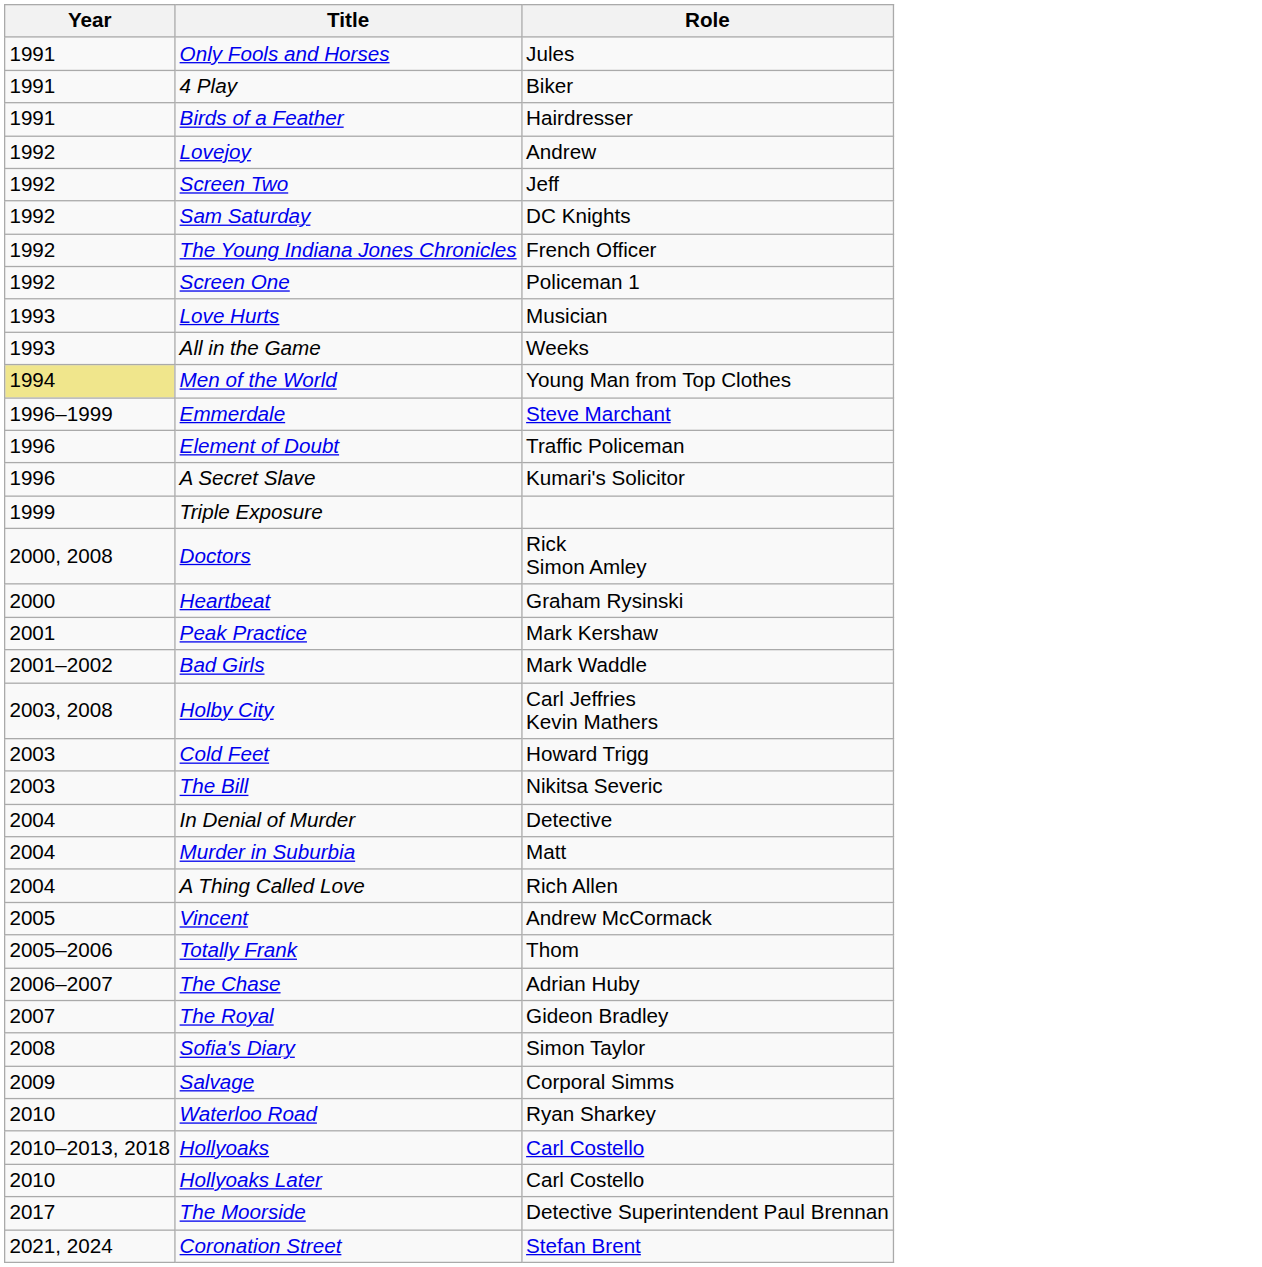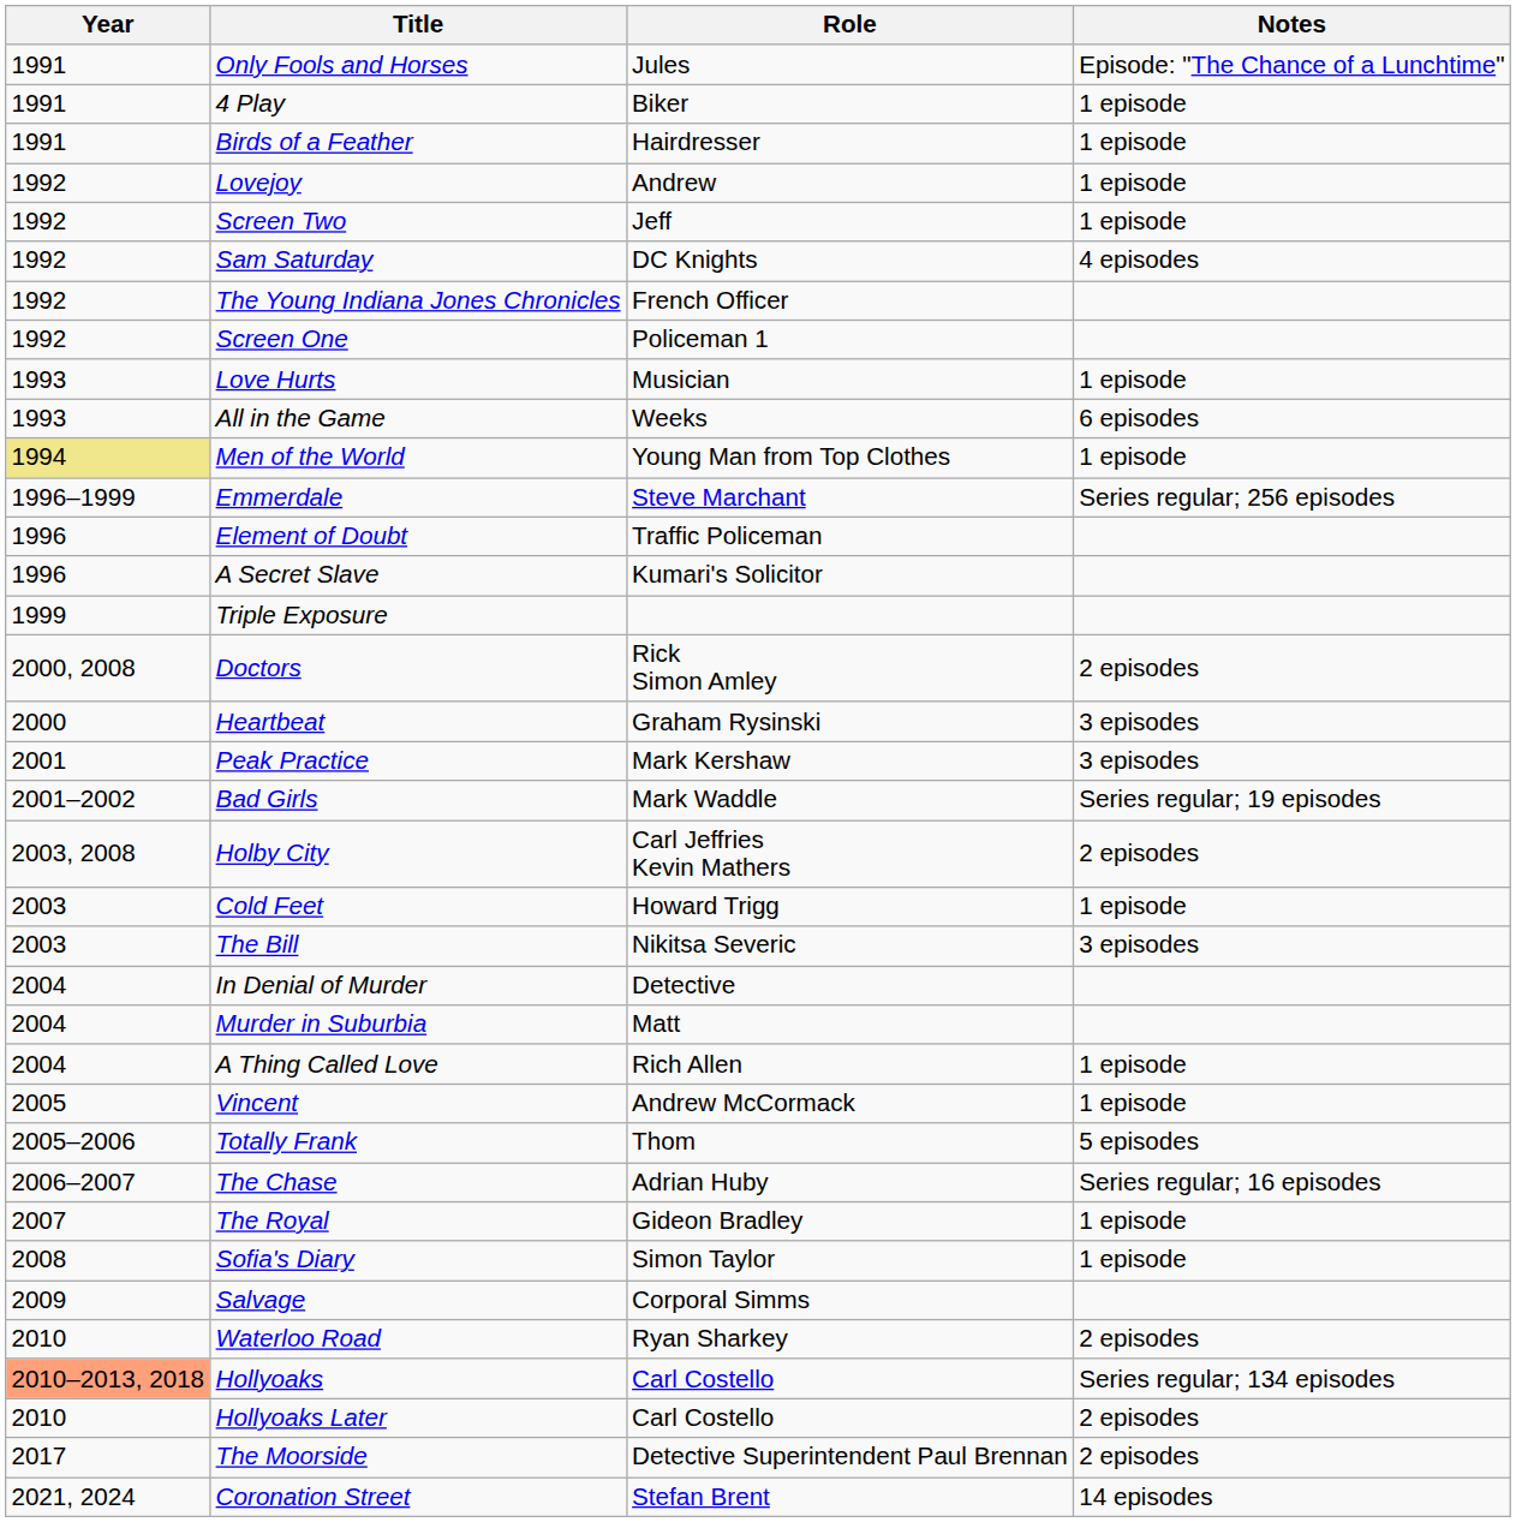 <table class="wikitable">
 <tr>
 <th>Year</th>
 <th>Title</th>
 <th>Role</th>
+<th>Notes</th>
 </tr>
 <tr>
 <td>1991</td>
 <td><em><a href='#'>Only Fools and Horses</a></em></td>
 <td>Jules</td>
+<td>Episode: "<a href='#'>The Chance of a Lunchtime</a>"</td>
 </tr>
 <tr>
 <td>1991</td>
 <td><em>4 Play</em></td>
 <td>Biker</td>
+<td>1 episode</td>
 </tr>
 <tr>
 <td>1991</td>
 <td><em><a href='#'>Birds of a Feather</a></em></td>
 <td>Hairdresser</td>
+<td>1 episode</td>
 </tr>
 <tr>
 <td>1992</td>
 <td><em><a href='#'>Lovejoy</a></em></td>
 <td>Andrew</td>
+<td>1 episode</td>
 </tr>
 <tr>
 <td>1992</td>
 <td><em><a href='#'>Screen Two</a></em></td>
 <td>Jeff</td>
+<td>1 episode</td>
 </tr>
 <tr>
 <td>1992</td>
 <td><em><a href='#'>Sam Saturday</a></em></td>
 <td>DC Knights</td>
+<td>4 episodes</td>
 </tr>
 <tr>
 <td>1992</td>
 <td><em><a href='#'>The Young Indiana Jones Chronicles</a></em></td>
 <td>French Officer</td>
+<td></td>
 </tr>
 <tr>
 <td>1992</td>
 <td><em><a href='#'>Screen One</a></em></td>
 <td>Policeman 1</td>
+<td></td>
 </tr>
 <tr>
 <td>1993</td>
 <td><em><a href='#'>Love Hurts</a></em></td>
 <td>Musician</td>
+<td>1 episode</td>
 </tr>
 <tr>
 <td>1993</td>
 <td><em>All in the Game</em></td>
 <td>Weeks</td>
+<td>6 episodes</td>
 </tr>
 <tr>
 <td style="background: khaki;">1994</td>
 <td><em><a href='#'>Men of the World</a></em></td>
 <td>Young Man from Top Clothes</td>
+<td>1 episode</td>
 </tr>
 <tr>
 <td>1996–1999</td>
 <td><em><a href='#'>Emmerdale</a></em></td>
 <td><a href='#'>Steve Marchant</a></td>
+<td>Series regular; 256 episodes</td>
 </tr>
 <tr>
 <td>1996</td>
 <td><em><a href='#'>Element of Doubt</a></em></td>
 <td>Traffic Policeman</td>
+<td></td>
 </tr>
 <tr>
 <td>1996</td>
 <td><em>A Secret Slave</em></td>
 <td>Kumari's Solicitor</td>
+<td></td>
 </tr>
 <tr>
 <td>1999</td>
 <td><em>Triple Exposure</em></td>
+<td></td>
 <td></td>
 </tr>
 <tr>
 <td>2000, 2008</td>
 <td><em><a href='#'>Doctors</a></em></td>
 <td>Rick<br>Simon Amley</td>
+<td>2 episodes</td>
 </tr>
 <tr>
 <td>2000</td>
 <td><em><a href='#'>Heartbeat</a></em></td>
 <td>Graham Rysinski</td>
+<td>3 episodes</td>
 </tr>
 <tr>
 <td>2001</td>
 <td><em><a href='#'>Peak Practice</a></em></td>
 <td>Mark Kershaw</td>
+<td>3 episodes</td>
 </tr>
 <tr>
 <td>2001–2002</td>
 <td><em><a href='#'>Bad Girls</a></em></td>
 <td>Mark Waddle</td>
+<td>Series regular; 19 episodes</td>
 </tr>
 <tr>
 <td>2003, 2008</td>
 <td><em><a href='#'>Holby City</a></em></td>
 <td>Carl Jeffries<br>Kevin Mathers</td>
+<td>2 episodes</td>
 </tr>
 <tr>
 <td>2003</td>
 <td><em><a href='#'>Cold Feet</a></em></td>
 <td>Howard Trigg</td>
+<td>1 episode</td>
 </tr>
 <tr>
 <td>2003</td>
 <td><em><a href='#'>The Bill</a></em></td>
 <td>Nikitsa Severic</td>
+<td>3 episodes</td>
 </tr>
 <tr>
 <td>2004</td>
 <td><em>In Denial of Murder</em></td>
 <td>Detective</td>
+<td></td>
 </tr>
 <tr>
 <td>2004</td>
 <td><em><a href='#'>Murder in Suburbia</a></em></td>
 <td>Matt</td>
+<td></td>
 </tr>
 <tr>
 <td>2004</td>
 <td><em>A Thing Called Love</em></td>
 <td>Rich Allen</td>
+<td>1 episode</td>
 </tr>
 <tr>
 <td>2005</td>
 <td><em><a href='#'>Vincent</a></em></td>
 <td>Andrew McCormack</td>
+<td>1 episode</td>
 </tr>
 <tr>
 <td>2005–2006</td>
 <td><em><a href='#'>Totally Frank</a></em></td>
 <td>Thom</td>
+<td>5 episodes</td>
 </tr>
 <tr>
 <td>2006–2007</td>
 <td><em><a href='#'>The Chase</a></em></td>
 <td>Adrian Huby</td>
+<td>Series regular; 16 episodes</td>
 </tr>
 <tr>
 <td>2007</td>
 <td><em><a href='#'>The Royal</a></em></td>
 <td>Gideon Bradley</td>
+<td>1 episode</td>
 </tr>
 <tr>
 <td>2008</td>
 <td><em><a href='#'>Sofia's Diary</a></em></td>
 <td>Simon Taylor</td>
+<td>1 episode</td>
 </tr>
 <tr>
 <td>2009</td>
 <td><em><a href='#'>Salvage</a></em></td>
 <td>Corporal Simms</td>
+<td></td>
 </tr>
 <tr>
 <td>2010</td>
 <td><em><a href='#'>Waterloo Road</a></em></td>
 <td>Ryan Sharkey</td>
+<td>2 episodes</td>
 </tr>
 <tr>
-<td>2010–2013, 2018</td>
+<td style="background: lightsalmon;">2010–2013, 2018</td>
 <td><em><a href='#'>Hollyoaks</a></em></td>
 <td><a href='#'>Carl Costello</a></td>
+<td>Series regular; 134 episodes</td>
 </tr>
 <tr>
 <td>2010</td>
 <td><em><a href='#'>Hollyoaks Later</a></em></td>
 <td>Carl Costello</td>
+<td>2 episodes</td>
 </tr>
 <tr>
 <td>2017</td>
 <td><em><a href='#'>The Moorside</a></em></td>
 <td>Detective Superintendent Paul Brennan</td>
+<td>2 episodes</td>
 </tr>
 <tr>
 <td>2021, 2024</td>
 <td><em><a href='#'>Coronation Street</a></em></td>
 <td><a href='#'>Stefan Brent</a></td>
+<td>14 episodes</td>
 </tr>
 </table>
